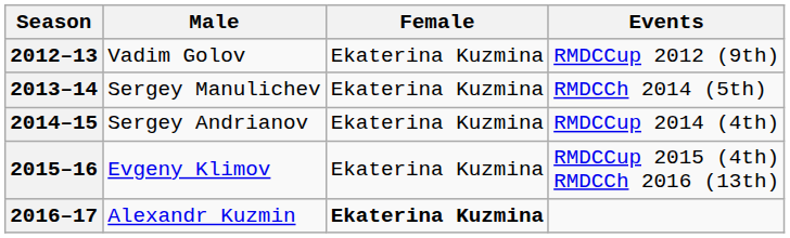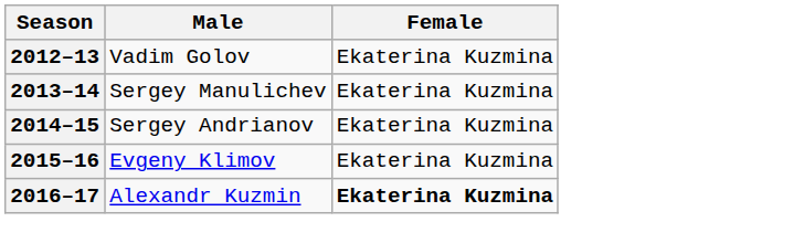 <table class="wikitable">
 <tr>
 <th scope="col">Season</th>
 <th scope="col">Male</th>
 <th scope="col">Female</th>
-<th scope="col">Events</th>
 </tr>
 <tr>
 <th scope="row">2012–13</th>
 <td>Vadim Golov</td>
 <td>Ekaterina Kuzmina</td>
-<td><a href='#'>RMDCCup</a> 2012 (9th)</td>
 </tr>
 <tr>
 <th scope="row">2013–14</th>
 <td>Sergey Manulichev</td>
 <td>Ekaterina Kuzmina</td>
-<td><a href='#'>RMDCCh</a> 2014 (5th)</td>
 </tr>
 <tr>
 <th scope="row">2014–15</th>
 <td>Sergey Andrianov</td>
 <td>Ekaterina Kuzmina</td>
-<td><a href='#'>RMDCCup</a> 2014 (4th)</td>
 </tr>
 <tr>
 <th scope="row">2015–16</th>
 <td><a href='#'>Evgeny Klimov</a></td>
 <td>Ekaterina Kuzmina</td>
-<td><a href='#'>RMDCCup</a> 2015 (4th)<br><a href='#'>RMDCCh</a> 2016 (13th)</td>
 </tr>
 <tr>
 <th scope="row">2016–17</th>
 <td><a href='#'>Alexandr Kuzmin</a></td>
 <td><strong>Ekaterina Kuzmina</strong></td>
-<td></td>
 </tr>
 </table>
